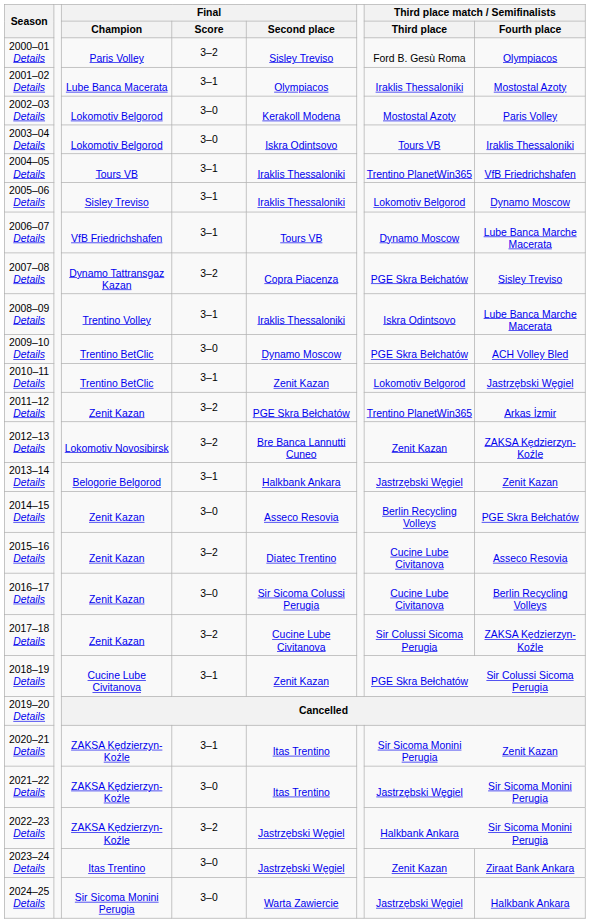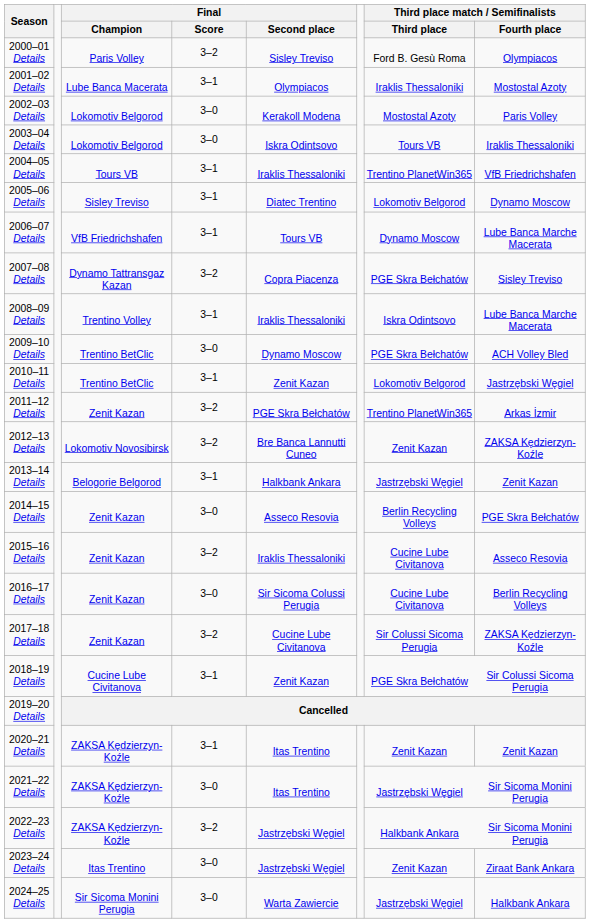 <table class="wikitable" style="font-size: 97%; text-align: center;">
 <tr>
 <th rowspan="2" style="width:5%;">Season</th>
 <td style="width:1%;" rowspan="27"></td>
 <th colspan=3>Final</th>
 <td style="width:1%;" rowspan="21"></td>
 <th colspan=2>Third place match / Semifinalists</th>
 </tr>
 <tr>
 <th width=15%>Champion</th>
 <th width=10%>Score</th>
 <th width=15%>Second place</th>
 <th width=15%>Third place</th>
 <th width=15%>Fourth place</th>
 </tr>
 <tr>
 <td>2000–01<br><em><a href='#'>Details</a></em></td>
 <td> <br> <a href='#'>Paris Volley</a></td>
 <td>3–2</td>
 <td> <br> <a href='#'>Sisley Treviso</a></td>
 <td> <br> Ford B. Gesù Roma</td>
 <td> <br> <a href='#'>Olympiacos</a></td>
 </tr>
 <tr>
 <td>2001–02<br><em><a href='#'>Details</a></em></td>
 <td> <br> <a href='#'>Lube Banca Macerata</a></td>
 <td>3–1</td>
 <td> <br> <a href='#'>Olympiacos</a></td>
 <td> <br> <a href='#'>Iraklis Thessaloniki</a></td>
 <td> <br> <a href='#'>Mostostal Azoty</a></td>
 </tr>
 <tr>
 <td>2002–03<br><em><a href='#'>Details</a></em></td>
 <td> <br> <a href='#'>Lokomotiv Belgorod</a></td>
 <td>3–0</td>
 <td> <br> <a href='#'>Kerakoll Modena</a></td>
 <td> <br> <a href='#'>Mostostal Azoty</a></td>
 <td> <br> <a href='#'>Paris Volley</a></td>
 </tr>
 <tr>
 <td>2003–04<br><em><a href='#'>Details</a></em></td>
 <td> <br> <a href='#'>Lokomotiv Belgorod</a></td>
 <td>3–0</td>
 <td> <br> <a href='#'>Iskra Odintsovo</a></td>
 <td> <br> <a href='#'>Tours VB</a></td>
 <td> <br> <a href='#'>Iraklis Thessaloniki</a></td>
 </tr>
 <tr>
 <td>2004–05<br><em><a href='#'>Details</a></em></td>
 <td> <br> <a href='#'>Tours VB</a></td>
 <td>3–1</td>
 <td> <br> <a href='#'>Iraklis Thessaloniki</a></td>
 <td> <br> <a href='#'>Trentino PlanetWin365</a></td>
 <td> <br> <a href='#'>VfB Friedrichshafen</a></td>
 </tr>
 <tr>
 <td>2005–06<br><em><a href='#'>Details</a></em></td>
 <td> <br> <a href='#'>Sisley Treviso</a></td>
 <td>3–1</td>
-<td> <br> <a href='#'>Iraklis Thessaloniki</a></td>
+<td> <br> <a href='#'>Diatec Trentino</a></td>
 <td> <br> <a href='#'>Lokomotiv Belgorod</a></td>
 <td> <br> <a href='#'>Dynamo Moscow</a></td>
 </tr>
 <tr>
 <td>2006–07<br><em><a href='#'>Details</a></em></td>
 <td> <br> <a href='#'>VfB Friedrichshafen</a></td>
 <td>3–1</td>
 <td> <br> <a href='#'>Tours VB</a></td>
 <td> <br> <a href='#'>Dynamo Moscow</a></td>
 <td> <br> <a href='#'>Lube Banca Marche Macerata</a></td>
 </tr>
 <tr>
 <td>2007–08<br><em><a href='#'>Details</a></em></td>
 <td> <br> <a href='#'>Dynamo Tattransgaz Kazan</a></td>
 <td>3–2</td>
 <td> <br> <a href='#'>Copra Piacenza</a></td>
 <td> <br> <a href='#'>PGE Skra Bełchatów</a></td>
 <td> <br> <a href='#'>Sisley Treviso</a></td>
 </tr>
 <tr>
 <td>2008–09<br><em><a href='#'>Details</a></em></td>
 <td> <br> <a href='#'>Trentino Volley</a></td>
 <td>3–1</td>
 <td> <br> <a href='#'>Iraklis Thessaloniki</a></td>
 <td> <br> <a href='#'>Iskra Odintsovo</a></td>
 <td> <br> <a href='#'>Lube Banca Marche Macerata</a></td>
 </tr>
 <tr>
 <td>2009–10<br><em><a href='#'>Details</a></em></td>
 <td> <br> <a href='#'>Trentino BetClic</a></td>
 <td>3–0</td>
 <td> <br> <a href='#'>Dynamo Moscow</a></td>
 <td> <br> <a href='#'>PGE Skra Bełchatów</a></td>
 <td> <br> <a href='#'>ACH Volley Bled</a></td>
 </tr>
 <tr>
 <td>2010–11<br><em><a href='#'>Details</a></em></td>
 <td> <br> <a href='#'>Trentino BetClic</a></td>
 <td>3–1</td>
 <td> <br> <a href='#'>Zenit Kazan</a></td>
 <td> <br> <a href='#'>Lokomotiv Belgorod</a></td>
 <td> <br> <a href='#'>Jastrzębski Węgiel</a></td>
 </tr>
 <tr>
 <td>2011–12<br><em><a href='#'>Details</a></em></td>
 <td> <br> <a href='#'>Zenit Kazan</a></td>
 <td>3–2</td>
 <td> <br> <a href='#'>PGE Skra Bełchatów</a></td>
 <td> <br> <a href='#'>Trentino PlanetWin365</a></td>
 <td> <br> <a href='#'>Arkas İzmir</a></td>
 </tr>
 <tr>
 <td>2012–13<br><em><a href='#'>Details</a></em></td>
 <td> <br> <a href='#'>Lokomotiv Novosibirsk</a></td>
 <td>3–2</td>
 <td> <br> <a href='#'>Bre Banca Lannutti Cuneo</a></td>
 <td> <br> <a href='#'>Zenit Kazan</a></td>
 <td> <br> <a href='#'>ZAKSA Kędzierzyn-Koźle</a></td>
 </tr>
 <tr>
 <td>2013–14<br><em><a href='#'>Details</a></em></td>
 <td> <br> <a href='#'>Belogorie Belgorod</a></td>
 <td>3–1</td>
 <td> <br> <a href='#'>Halkbank Ankara</a></td>
 <td> <br> <a href='#'>Jastrzębski Węgiel</a></td>
 <td> <br> <a href='#'>Zenit Kazan</a></td>
 </tr>
 <tr>
 <td>2014–15<br><em><a href='#'>Details</a></em></td>
 <td> <br> <a href='#'>Zenit Kazan</a></td>
 <td>3–0</td>
 <td> <br> <a href='#'>Asseco Resovia</a></td>
 <td> <br> <a href='#'>Berlin Recycling Volleys</a></td>
 <td> <br> <a href='#'>PGE Skra Bełchatów</a></td>
 </tr>
 <tr>
 <td>2015–16<br><em><a href='#'>Details</a></em></td>
 <td> <br> <a href='#'>Zenit Kazan</a></td>
 <td>3–2</td>
-<td> <br> <a href='#'>Diatec Trentino</a></td>
+<td> <br> <a href='#'>Iraklis Thessaloniki</a></td>
 <td> <br> <a href='#'>Cucine Lube Civitanova</a></td>
 <td> <br> <a href='#'>Asseco Resovia</a></td>
 </tr>
 <tr>
 <td>2016–17<br><em><a href='#'>Details</a></em></td>
 <td> <br> <a href='#'>Zenit Kazan</a></td>
 <td>3–0</td>
 <td> <br> <a href='#'>Sir Sicoma Colussi Perugia</a></td>
 <td> <br> <a href='#'>Cucine Lube Civitanova</a></td>
 <td> <br> <a href='#'>Berlin Recycling Volleys</a></td>
 </tr>
 <tr>
 <td>2017–18<br><em><a href='#'>Details</a></em></td>
 <td> <br> <a href='#'>Zenit Kazan</a></td>
 <td>3–2</td>
 <td> <br> <a href='#'>Cucine Lube Civitanova</a></td>
 <td> <br> <a href='#'>Sir Colussi Sicoma Perugia</a></td>
 <td> <br> <a href='#'>ZAKSA Kędzierzyn-Koźle</a></td>
 </tr>
 <tr>
 <td>2018–19<br><em><a href='#'>Details</a></em></td>
 <td> <br> <a href='#'>Cucine Lube Civitanova</a></td>
 <td>3–1</td>
 <td> <br> <a href='#'>Zenit Kazan</a></td>
 <td style="border-style: none none solid none;"> <br> <a href='#'>PGE Skra Bełchatów</a></td>
 <td style="border-style: none none solid none;"> <br> <a href='#'>Sir Colussi Sicoma Perugia</a></td>
 </tr>
 <tr>
 <td>2019–20<br><em><a href='#'>Details</a></em></td>
 <th colspan=6>Cancelled</th>
 </tr>
 <tr>
 <td>2020–21<br><em><a href='#'>Details</a></em></td>
 <td> <br> <a href='#'>ZAKSA Kędzierzyn-Koźle</a></td>
 <td>3–1</td>
 <td> <br> <a href='#'>Itas Trentino</a></td>
 <td style="width:1%;" rowspan="5"></td>
-<td style="border-style: none none solid none;"> <br> <a href='#'>Sir Sicoma Monini Perugia</a></td>
+<td> <br> <a href='#'>Zenit Kazan</a></td>
 <td style="border-style: none none solid none;"> <br> <a href='#'>Zenit Kazan</a></td>
 </tr>
 <tr>
 <td>2021–22<br><em><a href='#'>Details</a></em></td>
 <td> <br> <a href='#'>ZAKSA Kędzierzyn-Koźle</a></td>
 <td>3–0</td>
 <td> <br> <a href='#'>Itas Trentino</a></td>
 <td style="border-style: none none solid none;"> <br> <a href='#'>Jastrzębski Węgiel</a></td>
 <td style="border-style: none none solid none;"> <br> <a href='#'>Sir Sicoma Monini Perugia</a></td>
 </tr>
 <tr>
 <td>2022–23<br><em><a href='#'>Details</a></em></td>
 <td> <br> <a href='#'>ZAKSA Kędzierzyn-Koźle</a></td>
 <td>3–2</td>
 <td> <br> <a href='#'>Jastrzębski Węgiel</a></td>
 <td style="border-style: none none solid none;"> <br> <a href='#'>Halkbank Ankara</a></td>
 <td style="border-style: none none solid none;"> <br> <a href='#'>Sir Sicoma Monini Perugia</a></td>
 </tr>
 <tr>
 <td>2023–24<br><em><a href='#'>Details</a></em></td>
 <td> <br> <a href='#'>Itas Trentino</a></td>
 <td>3–0</td>
 <td> <br> <a href='#'>Jastrzębski Węgiel</a></td>
 <td> <br> <a href='#'>Zenit Kazan</a></td>
 <td style="border-style: none none solid none;"> <br> <a href='#'>Ziraat Bank Ankara</a></td>
 </tr>
 <tr>
 <td>2024–25<br><em><a href='#'>Details</a></em></td>
 <td> <br> <a href='#'>Sir Sicoma Monini Perugia</a></td>
 <td>3–0</td>
 <td> <br> <a href='#'>Warta Zawiercie</a></td>
 <td> <br> <a href='#'>Jastrzębski Węgiel</a></td>
 <td> <br> <a href='#'>Halkbank Ankara</a></td>
 </tr>
 </table>
